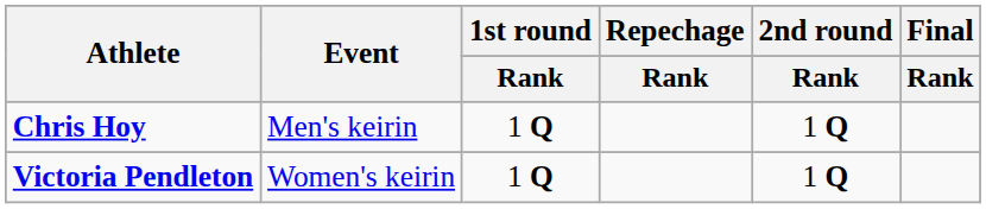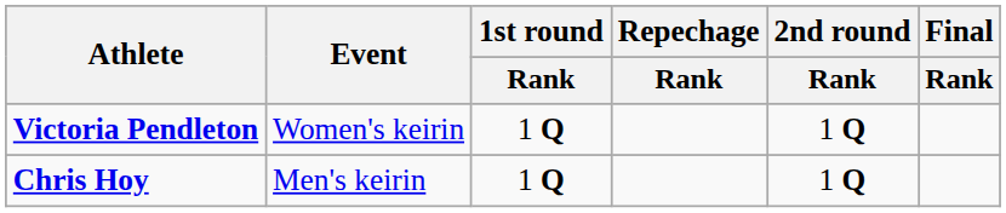 <table class="wikitable" style="font-size:90%;">
 <tr>
 <th rowspan=2>Athlete</th>
 <th rowspan=2>Event</th>
 <th>1st round</th>
 <th>Repechage</th>
 <th>2nd round</th>
 <th>Final</th>
 </tr>
 <tr style="font-size:95%">
 <th>Rank</th>
 <th>Rank</th>
 <th>Rank</th>
 <th>Rank</th>
 </tr>
 <tr align=center>
+<td align=left><strong><a href='#'>Victoria Pendleton</a></strong></td>
+<td align=left><a href='#'>Women's keirin</a></td>
+<td>1 <strong>Q</strong></td>
+<td></td>
+<td>1 <strong>Q</strong></td>
+<td></td>
+</tr>
+<tr align=center>
 <td align=left><strong><a href='#'>Chris Hoy</a></strong></td>
 <td align=left><a href='#'>Men's keirin</a></td>
 <td>1 <strong>Q</strong></td>
 <td></td>
 <td>1 <strong>Q</strong></td>
 <td></td>
 </tr>
-<tr align=center>
-<td align=left><strong><a href='#'>Victoria Pendleton</a></strong></td>
-<td align=left><a href='#'>Women's keirin</a></td>
-<td>1 <strong>Q</strong></td>
-<td></td>
-<td>1 <strong>Q</strong></td>
-<td></td>
-</tr>
 </table>
